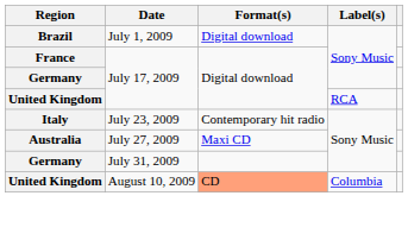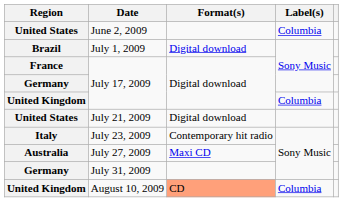 <table class="wikitable plainrowheaders">
 <tr>
 <th scope="col">Region</th>
 <th scope="col">Date</th>
 <th scope="col">Format(s)</th>
 <th scope="col">Label(s)</th>
 <th scope="col"></th>
+</tr>
+<tr>
+<th scope="row">United States</th>
+<td>June 2, 2009</td>
+<td></td>
+<td><a href='#'>Columbia</a></td>
+<td align="center"></td>
 </tr>
 <tr>
 <th scope="row">Brazil</th>
 <td>July 1, 2009</td>
 <td><a href='#'>Digital download</a> </td>
 <td rowspan="3"><a href='#'>Sony Music</a></td>
 <td></td>
 </tr>
 <tr>
 <th scope="row">France</th>
 <td rowspan="3">July 17, 2009</td>
 <td rowspan="3">Digital download</td>
 <td align="center"></td>
 </tr>
 <tr>
 <th scope="row">Germany</th>
 <td align="center"></td>
 </tr>
 <tr>
 <th scope="row">United Kingdom</th>
-<td><a href='#'>RCA</a></td>
+<td><a href='#'>Columbia</a></td>
+<td align="center"></td>
+</tr>
+<tr>
+<th scope="row">United States</th>
+<td>July 21, 2009</td>
+<td>Digital download </td>
+<td></td>
 <td align="center"></td>
 </tr>
 <tr>
 <th scope="row">Italy</th>
 <td>July 23, 2009</td>
 <td>Contemporary hit radio</td>
 <td rowspan="3">Sony Music</td>
 <td align="center"></td>
 </tr>
 <tr>
 <th scope="row">Australia</th>
 <td>July 27, 2009</td>
 <td><a href='#'>Maxi CD</a></td>
 <td align="center"></td>
 </tr>
 <tr>
 <th scope="row">Germany</th>
 <td>July 31, 2009</td>
 <td></td>
 <td align="center"></td>
 </tr>
 <tr>
 <th scope="row">United Kingdom</th>
 <td>August 10, 2009</td>
 <td style="background: lightsalmon;">CD</td>
 <td><a href='#'>Columbia</a></td>
 <td align="center"></td>
 </tr>
 </table>
